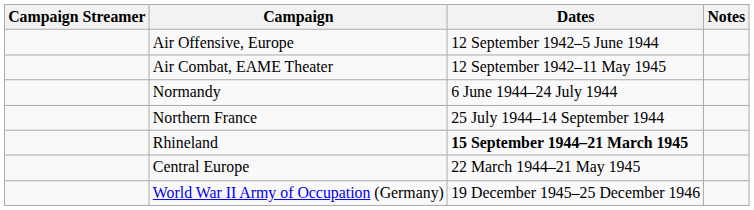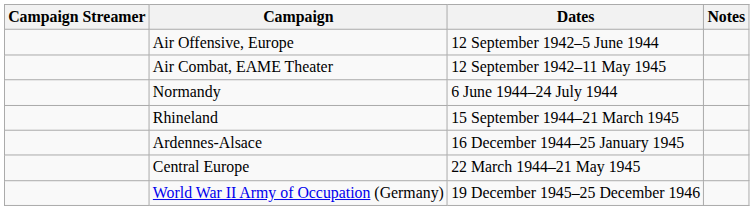 <table class="wikitable">
 <tr style="background:#efefef;">
 <th>Campaign Streamer</th>
 <th>Campaign</th>
 <th>Dates</th>
 <th>Notes</th>
 </tr>
 <tr>
 <td></td>
 <td>Air Offensive, Europe</td>
 <td>12 September 1942–5 June 1944</td>
 <td></td>
 </tr>
 <tr>
 <td></td>
 <td>Air Combat, EAME Theater</td>
 <td>12 September 1942–11 May 1945</td>
 <td></td>
 </tr>
 <tr>
 <td></td>
 <td>Normandy</td>
 <td>6 June 1944–24 July 1944</td>
 <td></td>
 </tr>
 <tr>
 <td></td>
-<td>Northern France</td>
-<td>25 July 1944–14 September 1944</td>
+<td>Rhineland</td>
+<td>15 September 1944–21 March 1945</td>
 <td></td>
 </tr>
 <tr>
 <td></td>
-<td>Rhineland</td>
-<td><strong>15 September 1944–21 March 1945</strong></td>
+<td>Ardennes-Alsace</td>
+<td>16 December 1944–25 January 1945</td>
 <td></td>
 </tr>
 <tr>
 <td></td>
 <td>Central Europe</td>
 <td>22 March 1944–21 May 1945</td>
 <td></td>
 </tr>
 <tr>
 <td></td>
 <td><a href='#'>World War II Army of Occupation</a> (Germany)</td>
 <td>19 December 1945–25 December 1946</td>
 <td></td>
 </tr>
 </table>
